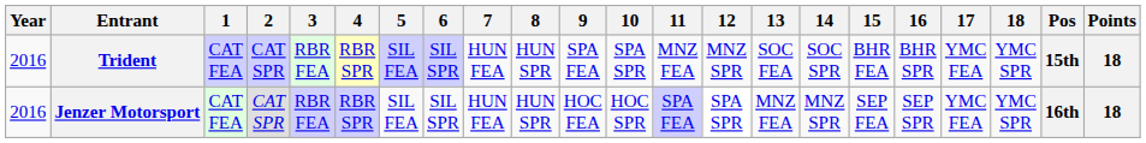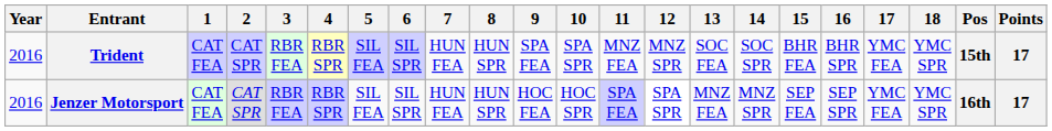 <table class="wikitable" style="text-align:center; font-size:85%">
 <tr>
 <th>Year</th>
 <th>Entrant</th>
 <th>1</th>
 <th>2</th>
 <th>3</th>
 <th>4</th>
 <th>5</th>
 <th>6</th>
 <th>7</th>
 <th>8</th>
 <th>9</th>
 <th>10</th>
 <th>11</th>
 <th>12</th>
 <th>13</th>
 <th>14</th>
 <th>15</th>
 <th>16</th>
 <th>17</th>
 <th>18</th>
 <th>Pos</th>
 <th>Points</th>
 </tr>
 <tr>
 <td><a href='#'>2016</a></td>
 <th><a href='#'>Trident</a></th>
 <td style="background:#CFCFFF;"><a href='#'>CAT<br>FEA</a><br></td>
 <td style="background:#CFCFFF;"><a href='#'>CAT<br>SPR</a><br></td>
 <td style="background:#DFFFDF;"><a href='#'>RBR<br>FEA</a><br></td>
 <td style="background:#FFFFBF;"><a href='#'>RBR<br>SPR</a><br></td>
 <td style="background:#CFCFFF;"><a href='#'>SIL<br>FEA</a><br></td>
 <td style="background:#CFCFFF;"><a href='#'>SIL<br>SPR</a><br></td>
 <td><a href='#'>HUN<br>FEA</a></td>
 <td><a href='#'>HUN<br>SPR</a></td>
 <td><a href='#'>SPA<br>FEA</a></td>
 <td><a href='#'>SPA<br>SPR</a></td>
 <td><a href='#'>MNZ<br>FEA</a></td>
 <td><a href='#'>MNZ<br>SPR</a></td>
 <td><a href='#'>SOC<br>FEA</a></td>
 <td><a href='#'>SOC<br>SPR</a></td>
 <td><a href='#'>BHR<br>FEA</a></td>
 <td><a href='#'>BHR<br>SPR</a></td>
 <td><a href='#'>YMC<br>FEA</a></td>
 <td><a href='#'>YMC<br>SPR</a></td>
 <th>15th</th>
-<th>18</th>
+<th>17</th>
 </tr>
 <tr>
 <td><a href='#'>2016</a></td>
 <th nowrap><a href='#'>Jenzer Motorsport</a></th>
 <td style="background:#DFFFDF;"><a href='#'>CAT<br>FEA</a><br></td>
 <td style="background:#DFDFDF;"><em><a href='#'>CAT<br>SPR</a></em><br></td>
 <td style="background:#CFCFFF;"><a href='#'>RBR<br>FEA</a><br></td>
 <td style="background:#CFCFFF;"><a href='#'>RBR<br>SPR</a><br></td>
 <td><a href='#'>SIL<br>FEA</a></td>
 <td><a href='#'>SIL<br>SPR</a></td>
 <td><a href='#'>HUN<br>FEA</a></td>
 <td><a href='#'>HUN<br>SPR</a></td>
 <td><a href='#'>HOC<br>FEA</a></td>
 <td><a href='#'>HOC<br>SPR</a></td>
 <td style="background:#CFCFFF;"><a href='#'>SPA<br>FEA</a><br></td>
 <td style="background:#FFFFFF;"><a href='#'>SPA<br>SPR</a><br></td>
 <td><a href='#'>MNZ<br>FEA</a></td>
 <td><a href='#'>MNZ<br>SPR</a></td>
 <td><a href='#'>SEP<br>FEA</a></td>
 <td><a href='#'>SEP<br>SPR</a></td>
 <td><a href='#'>YMC<br>FEA</a></td>
 <td><a href='#'>YMC<br>SPR</a></td>
 <th>16th</th>
-<th>18</th>
+<th>17</th>
 </tr>
 </table>
